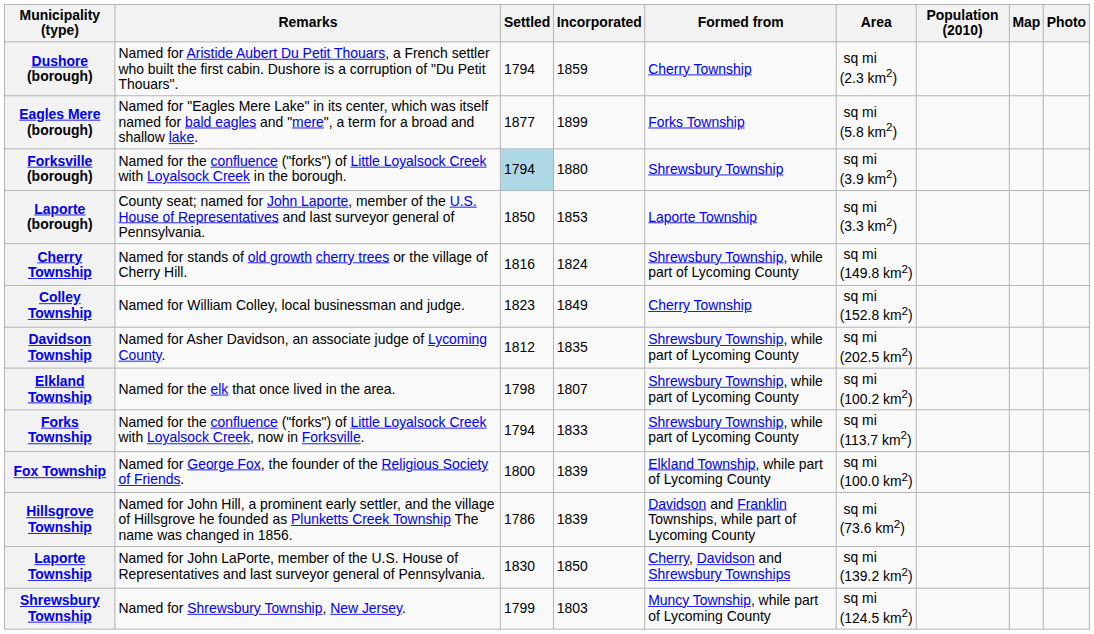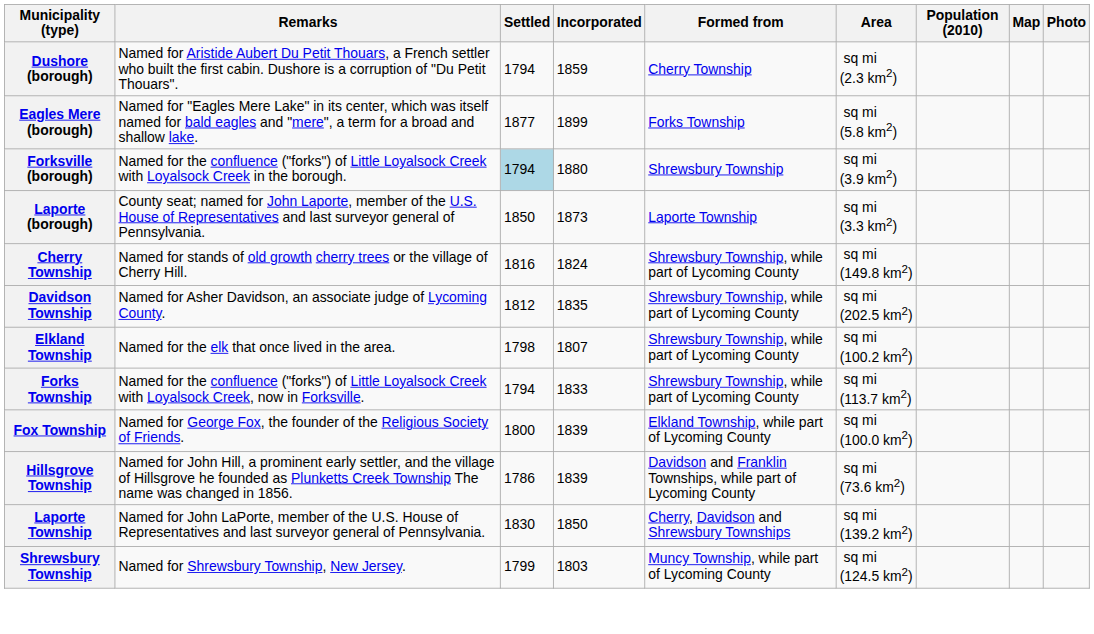 <table class="wikitable sortable">
 <tr>
 <th scope="col">Municipality<br>(type)</th>
 <th scope="col" class="unsortable">Remarks</th>
 <th scope="col">Settled</th>
 <th scope="col">Incorporated</th>
 <th scope="col">Formed from</th>
 <th scope="col">Area</th>
 <th scope="col">Population (2010)</th>
 <th scope="col" class="unsortable">Map</th>
 <th scope="col" class="unsortable">Photo</th>
 </tr>
 <tr ->
 <th scope="row"><a href='#'>Dushore</a> (borough)</th>
 <td>Named for <a href='#'>Aristide Aubert Du Petit Thouars</a>, a French settler who built the first cabin. Dushore is a corruption of "Du Petit Thouars".</td>
 <td>1794</td>
 <td>1859</td>
 <td><a href='#'>Cherry Township</a></td>
 <td> sq mi<br> (2.3 km<sup>2</sup>)</td>
 <td></td>
 <td></td>
 <td></td>
 </tr>
 <tr ->
 <th scope="row"><a href='#'>Eagles Mere</a> (borough)</th>
 <td>Named for "Eagles Mere Lake" in its center, which was itself named for <a href='#'>bald eagles</a> and "<a href='#'>mere</a>", a term for a broad and shallow <a href='#'>lake</a>.</td>
 <td>1877</td>
 <td>1899</td>
 <td><a href='#'>Forks Township</a></td>
 <td> sq mi<br> (5.8 km<sup>2</sup>)</td>
 <td></td>
 <td></td>
 <td></td>
 </tr>
 <tr ->
 <th scope="row"><a href='#'>Forksville</a> (borough)</th>
 <td>Named for the <a href='#'>confluence</a> ("forks") of <a href='#'>Little Loyalsock Creek</a> with <a href='#'>Loyalsock Creek</a> in the borough.</td>
 <td style="background: lightblue;">1794</td>
 <td>1880</td>
 <td><a href='#'>Shrewsbury Township</a></td>
 <td> sq mi<br> (3.9 km<sup>2</sup>)</td>
 <td></td>
 <td></td>
 <td></td>
 </tr>
 <tr ->
 <th scope="row"><a href='#'>Laporte</a> (borough)</th>
 <td>County seat; named for <a href='#'>John Laporte</a>, member of the <a href='#'>U.S. House of Representatives</a> and last surveyor general of Pennsylvania.</td>
 <td>1850</td>
-<td>1853</td>
+<td>1873</td>
 <td><a href='#'>Laporte Township</a></td>
 <td> sq mi<br> (3.3 km<sup>2</sup>)</td>
 <td></td>
 <td></td>
 <td></td>
 </tr>
 <tr ->
 <th scope="row"><a href='#'>Cherry Township</a></th>
 <td>Named for stands of <a href='#'>old growth</a> <a href='#'>cherry trees</a> or the village of Cherry Hill.</td>
 <td>1816</td>
 <td>1824</td>
 <td><a href='#'>Shrewsbury Township</a>, while part of Lycoming County</td>
 <td> sq mi<br> (149.8 km<sup>2</sup>)</td>
-<td></td>
-<td></td>
-<td></td>
-</tr>
-<tr ->
-<th scope="row"><a href='#'>Colley Township</a></th>
-<td>Named for William Colley, local businessman and judge.</td>
-<td>1823</td>
-<td>1849</td>
-<td><a href='#'>Cherry Township</a></td>
-<td> sq mi<br>(152.8 km<sup>2</sup>)</td>
 <td></td>
 <td></td>
 <td></td>
 </tr>
 <tr ->
 <th scope="row"><a href='#'>Davidson Township</a></th>
 <td>Named for Asher Davidson, an associate judge of <a href='#'>Lycoming County</a>.</td>
 <td>1812</td>
 <td>1835</td>
 <td><a href='#'>Shrewsbury Township</a>, while part of Lycoming County</td>
 <td> sq mi<br> (202.5 km<sup>2</sup>)</td>
 <td></td>
 <td></td>
 <td></td>
 </tr>
 <tr ->
 <th scope="row"><a href='#'>Elkland Township</a></th>
 <td>Named for the <a href='#'>elk</a> that once lived in the area.</td>
 <td>1798</td>
 <td>1807</td>
 <td><a href='#'>Shrewsbury Township</a>, while part of Lycoming County</td>
 <td> sq mi<br> (100.2 km<sup>2</sup>)</td>
 <td></td>
 <td></td>
 <td></td>
 </tr>
 <tr ->
 <th scope="row"><a href='#'>Forks Township</a></th>
 <td>Named for the <a href='#'>confluence</a> ("forks") of <a href='#'>Little Loyalsock Creek</a> with <a href='#'>Loyalsock Creek</a>, now in <a href='#'>Forksville</a>.</td>
 <td>1794</td>
 <td>1833</td>
 <td><a href='#'>Shrewsbury Township</a>, while part of Lycoming County</td>
 <td> sq mi<br> (113.7 km<sup>2</sup>)</td>
 <td></td>
 <td></td>
 <td></td>
 </tr>
 <tr ->
 <th scope="row"><a href='#'>Fox Township</a></th>
 <td>Named for <a href='#'>George Fox</a>, the founder of the <a href='#'>Religious Society of Friends</a>.</td>
 <td>1800</td>
 <td>1839</td>
 <td><a href='#'>Elkland Township</a>, while part of Lycoming County</td>
 <td> sq mi<br> (100.0 km<sup>2</sup>)</td>
 <td></td>
 <td></td>
 <td></td>
 </tr>
 <tr ->
 <th scope="row"><a href='#'>Hillsgrove Township</a></th>
 <td>Named for John Hill, a prominent early settler, and the village of Hillsgrove he founded as <a href='#'>Plunketts Creek Township</a> The name was changed in 1856.</td>
 <td>1786</td>
 <td>1839</td>
 <td><a href='#'>Davidson</a> and <a href='#'>Franklin</a> Townships, while part of Lycoming County</td>
 <td> sq mi<br> (73.6 km<sup>2</sup>)</td>
 <td></td>
 <td></td>
 <td></td>
 </tr>
 <tr ->
 <th scope="row"><a href='#'>Laporte Township</a></th>
 <td>Named for John LaPorte, member of the U.S. House of Representatives and last surveyor general of Pennsylvania.</td>
 <td>1830</td>
 <td>1850</td>
 <td><a href='#'>Cherry</a>, <a href='#'>Davidson</a> and <a href='#'>Shrewsbury Townships</a></td>
 <td> sq mi<br>(139.2 km<sup>2</sup>)</td>
 <td></td>
 <td></td>
 <td></td>
 </tr>
 <tr ->
 <th scope="row"><a href='#'>Shrewsbury Township</a></th>
 <td>Named for <a href='#'>Shrewsbury Township</a>, <a href='#'>New Jersey</a>.</td>
 <td>1799</td>
 <td>1803</td>
 <td><a href='#'>Muncy Township</a>, while part of Lycoming County</td>
 <td> sq mi<br> (124.5 km<sup>2</sup>)</td>
 <td></td>
 <td></td>
 <td></td>
 </tr>
 </table>
